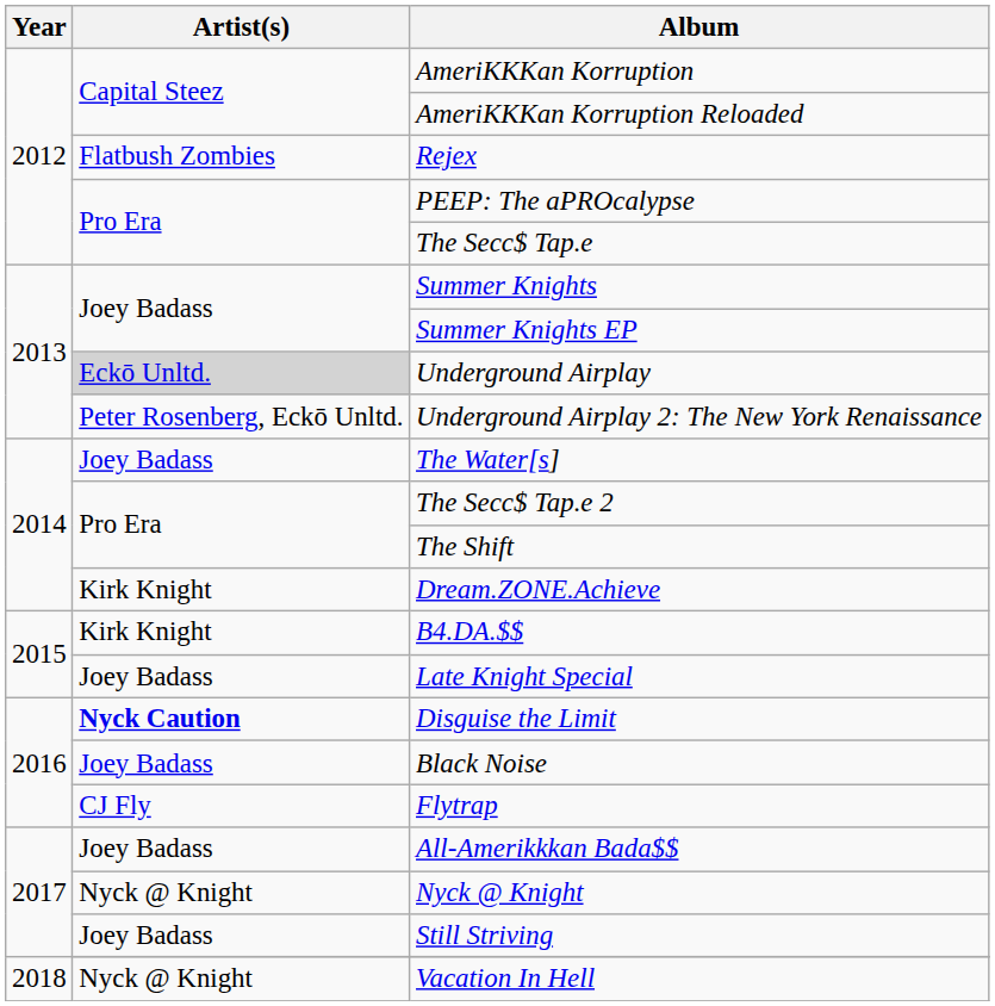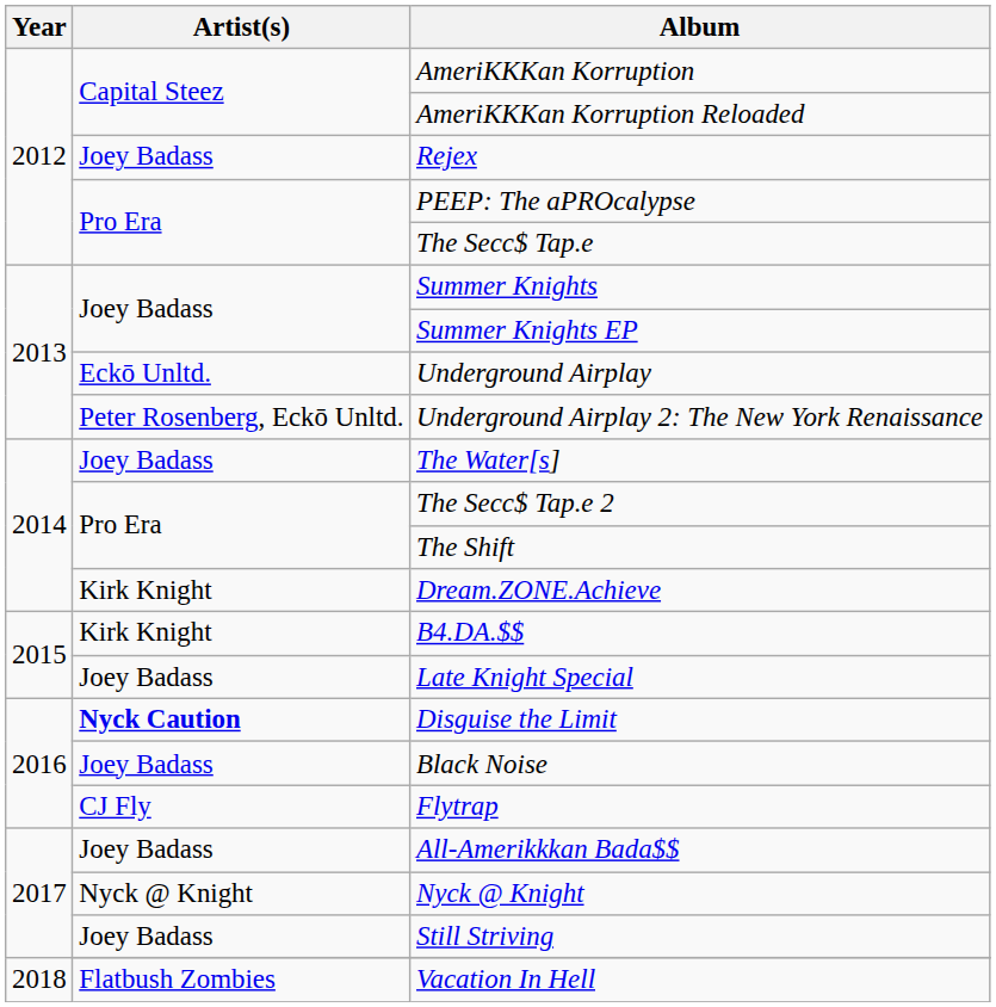 <table class="wikitable plainrowheaders">
 <tr>
 <th scope="col">Year</th>
 <th scope="col">Artist(s)</th>
 <th scope="col">Album</th>
 </tr>
 <tr>
 <td rowspan="5" align="center">2012</td>
 <td rowspan="2"><a href='#'>Capital Steez</a></td>
 <td><em>AmeriKKKan Korruption</em></td>
 </tr>
 <tr>
 <td><em>AmeriKKKan Korruption Reloaded</em></td>
 </tr>
 <tr>
-<td><a href='#'>Flatbush Zombies</a></td>
+<td><a href='#'>Joey Badass</a></td>
 <td><em><a href='#'>Rejex</a></em></td>
 </tr>
 <tr>
 <td rowspan="2"><a href='#'>Pro Era</a></td>
 <td><em>PEEP: The aPROcalypse</em></td>
 </tr>
 <tr>
 <td><em>The Secc$ Tap.e</em></td>
 </tr>
 <tr>
 <td rowspan="4" align="center">2013</td>
 <td rowspan="2">Joey Badass</td>
 <td><em><a href='#'>Summer Knights</a></em></td>
 </tr>
 <tr>
 <td><em><a href='#'>Summer Knights EP</a></em></td>
 </tr>
 <tr>
-<td style="background: lightgrey;"><a href='#'>Eckō Unltd.</a></td>
+<td><a href='#'>Eckō Unltd.</a></td>
 <td><em>Underground Airplay</em></td>
 </tr>
 <tr>
 <td><a href='#'>Peter Rosenberg</a>, Eckō Unltd.</td>
 <td><em>Underground Airplay 2: The New York Renaissance</em></td>
 </tr>
 <tr>
 <td rowspan="4" align="center">2014</td>
 <td><a href='#'>Joey Badass</a></td>
 <td><em><a href='#'>The Water[s</a>]</em></td>
 </tr>
 <tr>
 <td rowspan="2">Pro Era</td>
 <td><em>The Secc$ Tap.e 2</em></td>
 </tr>
 <tr>
 <td><em>The Shift</em></td>
 </tr>
 <tr>
 <td>Kirk Knight</td>
 <td><em><a href='#'>Dream.ZONE.Achieve</a></em></td>
 </tr>
 <tr>
 <td rowspan="2" align="center">2015</td>
 <td>Kirk Knight</td>
 <td><em><a href='#'>B4.DA.$$</a></em></td>
 </tr>
 <tr>
 <td>Joey Badass</td>
 <td><em><a href='#'>Late Knight Special</a></em></td>
 </tr>
 <tr>
 <td rowspan="3" align="center">2016</td>
 <td><strong><a href='#'>Nyck Caution</a></strong></td>
 <td><em><a href='#'>Disguise the Limit</a></em></td>
 </tr>
 <tr>
 <td><a href='#'>Joey Badass</a></td>
 <td><em>Black Noise</em></td>
 </tr>
 <tr>
 <td><a href='#'>CJ Fly</a></td>
 <td><em><a href='#'>Flytrap</a></em></td>
 </tr>
 <tr>
 <td rowspan="3" align="center">2017</td>
 <td>Joey Badass</td>
 <td><em><a href='#'>All-Amerikkkan Bada$$</a></em></td>
 </tr>
 <tr>
 <td>Nyck @ Knight</td>
 <td><em><a href='#'>Nyck @ Knight</a></em></td>
 </tr>
 <tr>
 <td>Joey Badass</td>
 <td><em><a href='#'>Still Striving</a></em></td>
 </tr>
 <tr>
 <td rowspan="3" align="center">2018</td>
 </tr>
 <tr>
-<td>Nyck @ Knight</td>
+<td><a href='#'>Flatbush Zombies</a></td>
 <td><em><a href='#'>Vacation In Hell</a></em></td>
 </tr>
 </table>
